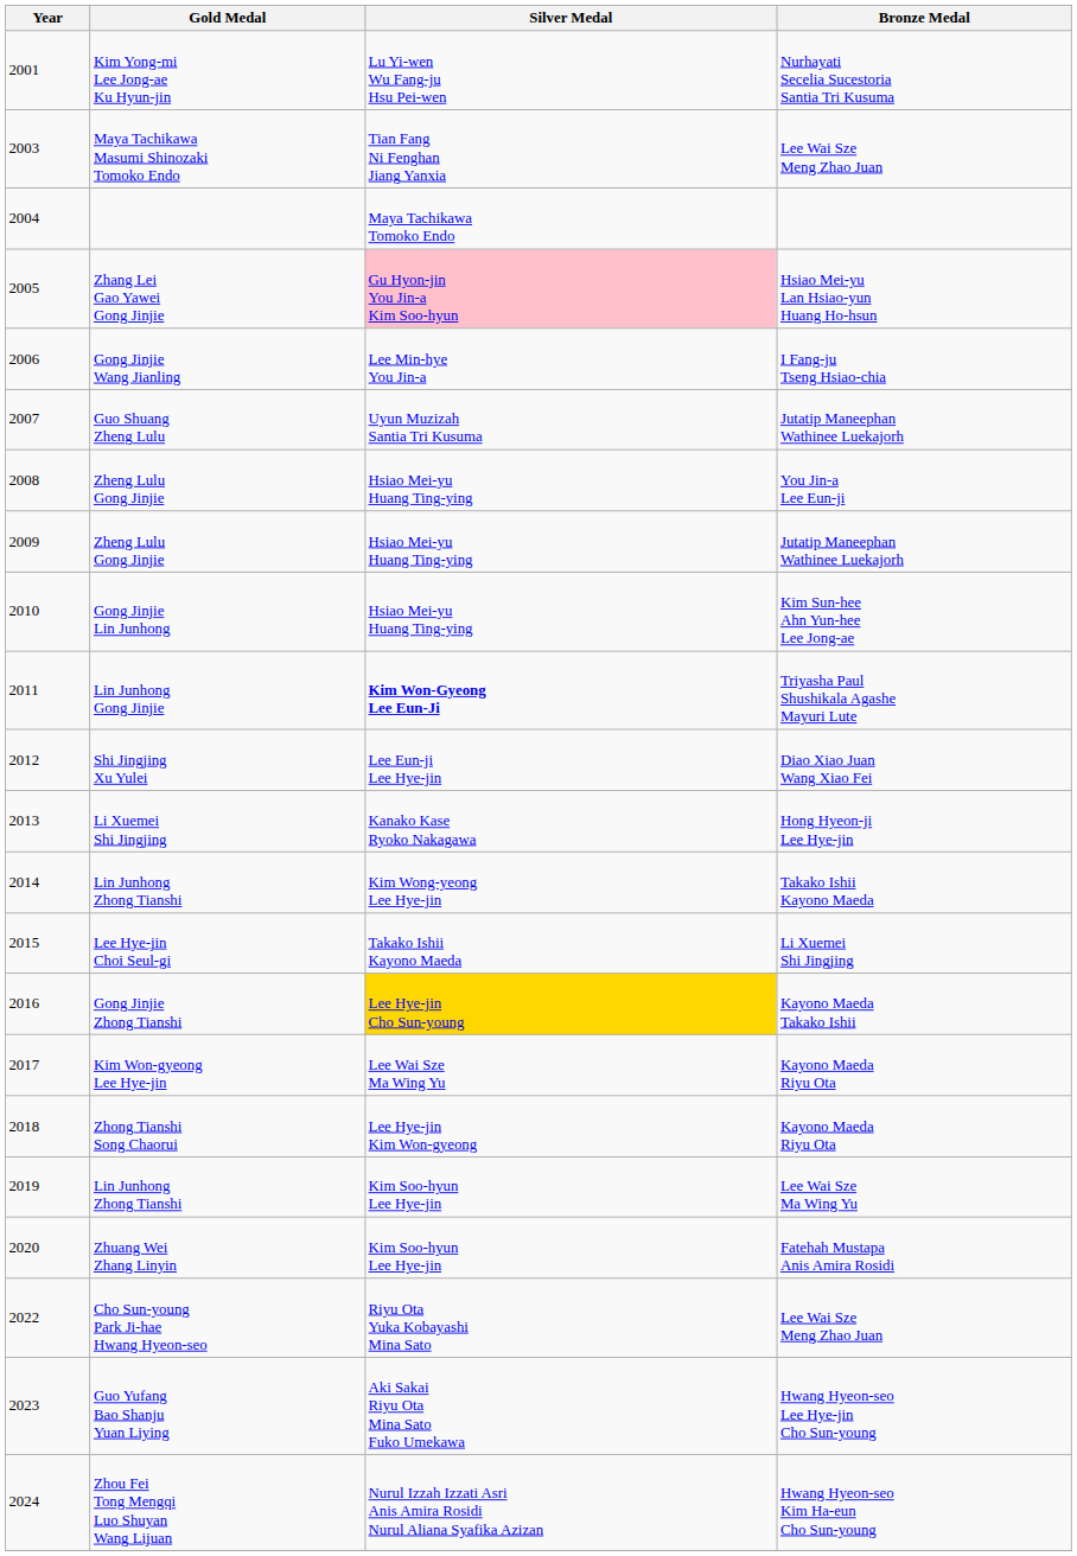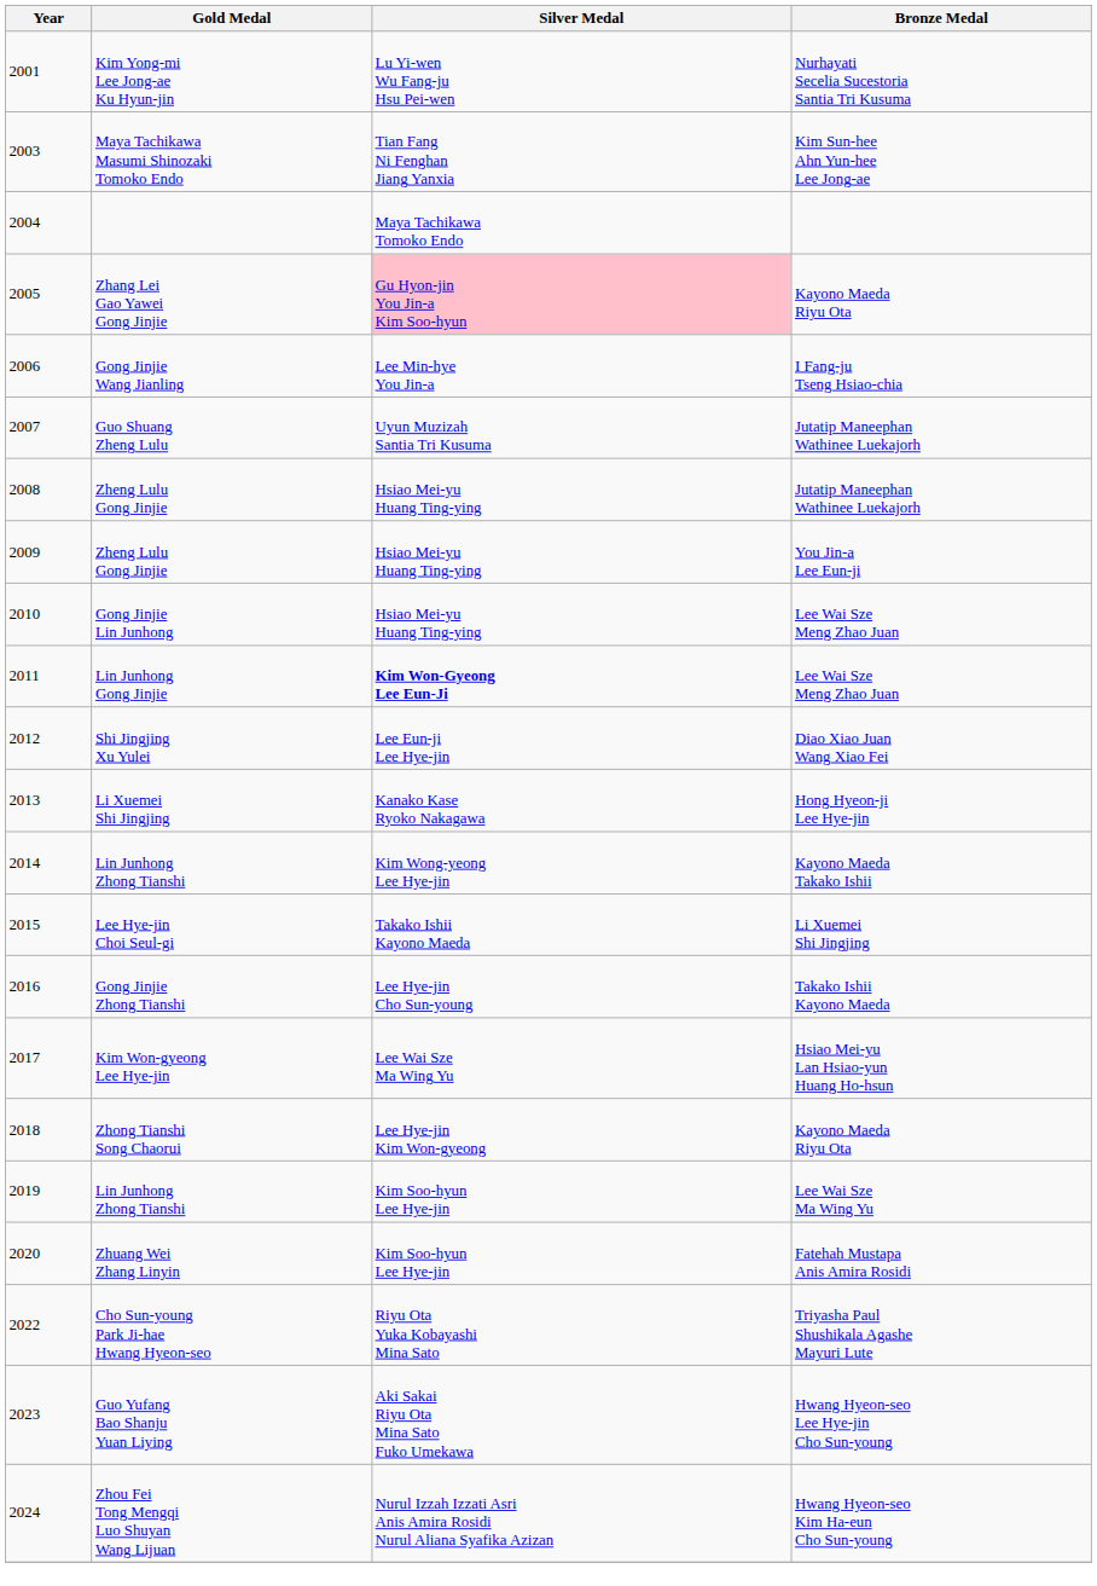 <table class=wikitable style="font-size:90%" width="80%">
 <tr style="background:#ccccff;">
 <th>Year</th>
 <th> <strong>Gold Medal</strong></th>
 <th> <strong>Silver Medal</strong></th>
 <th> <strong>Bronze Medal</strong></th>
 </tr>
 <tr>
 <td>2001</td>
 <td><br><a href='#'>Kim Yong-mi</a><br><a href='#'>Lee Jong-ae</a><br><a href='#'>Ku Hyun-jin</a></td>
 <td><br><a href='#'>Lu Yi-wen</a><br><a href='#'>Wu Fang-ju</a><br><a href='#'>Hsu Pei-wen</a></td>
 <td><br><a href='#'>Nurhayati</a><br><a href='#'>Secelia Sucestoria</a><br><a href='#'>Santia Tri Kusuma</a></td>
 </tr>
 <tr>
 <td>2003</td>
 <td><br><a href='#'>Maya Tachikawa</a><br><a href='#'>Masumi Shinozaki</a><br><a href='#'>Tomoko Endo</a></td>
 <td><br><a href='#'>Tian Fang</a><br><a href='#'>Ni Fenghan</a><br><a href='#'>Jiang Yanxia</a></td>
-<td><br><a href='#'>Lee Wai Sze</a><br><a href='#'>Meng Zhao Juan</a></td>
+<td><br><a href='#'>Kim Sun-hee</a><br><a href='#'>Ahn Yun-hee</a><br><a href='#'>Lee Jong-ae</a></td>
 </tr>
 <tr>
 <td>2004</td>
 <td></td>
 <td><br><a href='#'>Maya Tachikawa</a><br><a href='#'>Tomoko Endo</a></td>
 <td></td>
 </tr>
 <tr>
 <td>2005</td>
 <td><br><a href='#'>Zhang Lei</a><br><a href='#'>Gao Yawei</a><br><a href='#'>Gong Jinjie</a></td>
 <td style="background: pink;"><br><a href='#'>Gu Hyon-jin</a><br><a href='#'>You Jin-a</a><br><a href='#'>Kim Soo-hyun</a></td>
-<td><br><a href='#'>Hsiao Mei-yu</a><br><a href='#'>Lan Hsiao-yun</a><br><a href='#'>Huang Ho-hsun</a></td>
+<td><br><a href='#'>Kayono Maeda</a><br><a href='#'>Riyu Ota</a></td>
 </tr>
 <tr>
 <td>2006</td>
 <td><br><a href='#'>Gong Jinjie</a><br><a href='#'>Wang Jianling</a></td>
 <td><br><a href='#'>Lee Min-hye</a><br><a href='#'>You Jin-a</a></td>
 <td><br><a href='#'>I Fang-ju</a><br><a href='#'>Tseng Hsiao-chia</a></td>
 </tr>
 <tr>
 <td>2007</td>
 <td><br><a href='#'>Guo Shuang</a><br><a href='#'>Zheng Lulu</a></td>
 <td><br><a href='#'>Uyun Muzizah</a><br><a href='#'>Santia Tri Kusuma</a></td>
 <td><br><a href='#'>Jutatip Maneephan</a><br><a href='#'>Wathinee Luekajorh</a></td>
 </tr>
 <tr>
 <td>2008</td>
 <td><br><a href='#'>Zheng Lulu</a><br><a href='#'>Gong Jinjie</a></td>
 <td><br><a href='#'>Hsiao Mei-yu</a><br><a href='#'>Huang Ting-ying</a></td>
-<td><br><a href='#'>You Jin-a</a><br><a href='#'>Lee Eun-ji</a></td>
+<td><br><a href='#'>Jutatip Maneephan</a><br><a href='#'>Wathinee Luekajorh</a></td>
 </tr>
 <tr>
 <td>2009</td>
 <td><br><a href='#'>Zheng Lulu</a><br><a href='#'>Gong Jinjie</a></td>
 <td><br><a href='#'>Hsiao Mei-yu</a><br><a href='#'>Huang Ting-ying</a></td>
-<td><br><a href='#'>Jutatip Maneephan</a><br><a href='#'>Wathinee Luekajorh</a></td>
+<td><br><a href='#'>You Jin-a</a><br><a href='#'>Lee Eun-ji</a></td>
 </tr>
 <tr>
 <td>2010</td>
 <td><br><a href='#'>Gong Jinjie</a><br><a href='#'>Lin Junhong</a></td>
 <td><br><a href='#'>Hsiao Mei-yu</a><br><a href='#'>Huang Ting-ying</a></td>
-<td><br><a href='#'>Kim Sun-hee</a><br><a href='#'>Ahn Yun-hee</a><br><a href='#'>Lee Jong-ae</a></td>
+<td><br><a href='#'>Lee Wai Sze</a><br><a href='#'>Meng Zhao Juan</a></td>
 </tr>
 <tr>
 <td>2011</td>
 <td><br><a href='#'>Lin Junhong</a><br><a href='#'>Gong Jinjie</a></td>
 <td><strong><br><a href='#'>Kim Won-Gyeong</a><br><a href='#'>Lee Eun-Ji</a></strong></td>
-<td><br><a href='#'>Triyasha Paul</a><br><a href='#'>Shushikala Agashe</a><br><a href='#'>Mayuri Lute</a></td>
+<td><br><a href='#'>Lee Wai Sze</a><br><a href='#'>Meng Zhao Juan</a></td>
 </tr>
 <tr>
 <td>2012</td>
 <td><br><a href='#'>Shi Jingjing</a><br><a href='#'>Xu Yulei</a></td>
 <td><br><a href='#'>Lee Eun-ji</a><br><a href='#'>Lee Hye-jin</a></td>
 <td><br><a href='#'>Diao Xiao Juan</a><br><a href='#'>Wang Xiao Fei</a></td>
 </tr>
 <tr>
 <td>2013</td>
 <td><br><a href='#'>Li Xuemei</a><br><a href='#'>Shi Jingjing</a></td>
 <td><br><a href='#'>Kanako Kase</a><br><a href='#'>Ryoko Nakagawa</a></td>
 <td><br><a href='#'>Hong Hyeon-ji</a><br><a href='#'>Lee Hye-jin</a></td>
 </tr>
 <tr>
 <td>2014</td>
 <td><br><a href='#'>Lin Junhong</a><br><a href='#'>Zhong Tianshi</a></td>
 <td><br><a href='#'>Kim Wong-yeong</a><br><a href='#'>Lee Hye-jin</a></td>
-<td><br><a href='#'>Takako Ishii</a><br><a href='#'>Kayono Maeda</a></td>
+<td><br><a href='#'>Kayono Maeda</a><br><a href='#'>Takako Ishii</a></td>
 </tr>
 <tr>
 <td>2015</td>
 <td><br><a href='#'>Lee Hye-jin</a><br><a href='#'>Choi Seul-gi</a></td>
 <td><br><a href='#'>Takako Ishii</a><br><a href='#'>Kayono Maeda</a></td>
 <td><br><a href='#'>Li Xuemei</a><br><a href='#'>Shi Jingjing</a></td>
 </tr>
 <tr>
 <td>2016</td>
 <td><br><a href='#'>Gong Jinjie</a><br><a href='#'>Zhong Tianshi</a></td>
-<td style="background: gold;"><br><a href='#'>Lee Hye-jin</a><br><a href='#'>Cho Sun-young</a></td>
-<td><br><a href='#'>Kayono Maeda</a><br><a href='#'>Takako Ishii</a></td>
+<td><br><a href='#'>Lee Hye-jin</a><br><a href='#'>Cho Sun-young</a></td>
+<td><br><a href='#'>Takako Ishii</a><br><a href='#'>Kayono Maeda</a></td>
 </tr>
 <tr>
 <td>2017</td>
 <td><br><a href='#'>Kim Won-gyeong</a><br><a href='#'>Lee Hye-jin</a></td>
 <td><br><a href='#'>Lee Wai Sze</a><br><a href='#'>Ma Wing Yu</a></td>
-<td><br><a href='#'>Kayono Maeda</a><br><a href='#'>Riyu Ota</a></td>
+<td><br><a href='#'>Hsiao Mei-yu</a><br><a href='#'>Lan Hsiao-yun</a><br><a href='#'>Huang Ho-hsun</a></td>
 </tr>
 <tr>
 <td>2018</td>
 <td><br><a href='#'>Zhong Tianshi</a><br><a href='#'>Song Chaorui</a></td>
 <td><br><a href='#'>Lee Hye-jin</a><br><a href='#'>Kim Won-gyeong</a></td>
 <td><br><a href='#'>Kayono Maeda</a><br><a href='#'>Riyu Ota</a></td>
 </tr>
 <tr>
 <td>2019</td>
 <td><br><a href='#'>Lin Junhong</a><br><a href='#'>Zhong Tianshi</a></td>
 <td><br><a href='#'>Kim Soo-hyun</a><br><a href='#'>Lee Hye-jin</a></td>
 <td><br><a href='#'>Lee Wai Sze</a><br><a href='#'>Ma Wing Yu</a></td>
 </tr>
 <tr>
 <td>2020</td>
 <td><br><a href='#'>Zhuang Wei</a><br><a href='#'>Zhang Linyin</a></td>
 <td><br><a href='#'>Kim Soo-hyun</a><br><a href='#'>Lee Hye-jin</a></td>
 <td><br><a href='#'>Fatehah Mustapa</a><br><a href='#'>Anis Amira Rosidi</a></td>
 </tr>
 <tr>
 <td>2022</td>
 <td><br><a href='#'>Cho Sun-young</a><br><a href='#'>Park Ji-hae</a><br><a href='#'>Hwang Hyeon-seo</a></td>
 <td><br><a href='#'>Riyu Ota</a><br><a href='#'>Yuka Kobayashi</a><br><a href='#'>Mina Sato</a></td>
-<td><br><a href='#'>Lee Wai Sze</a><br><a href='#'>Meng Zhao Juan</a></td>
+<td><br><a href='#'>Triyasha Paul</a><br><a href='#'>Shushikala Agashe</a><br><a href='#'>Mayuri Lute</a></td>
 </tr>
 <tr>
 <td>2023</td>
 <td><br><a href='#'>Guo Yufang</a><br><a href='#'>Bao Shanju</a><br><a href='#'>Yuan Liying</a></td>
 <td><br><a href='#'>Aki Sakai</a><br><a href='#'>Riyu Ota</a><br><a href='#'>Mina Sato</a><br><a href='#'>Fuko Umekawa</a></td>
 <td><br><a href='#'>Hwang Hyeon-seo</a><br><a href='#'>Lee Hye-jin</a><br><a href='#'>Cho Sun-young</a></td>
 </tr>
 <tr>
 <td>2024</td>
 <td><br><a href='#'>Zhou Fei</a><br><a href='#'>Tong Mengqi</a><br><a href='#'>Luo Shuyan</a><br><a href='#'>Wang Lijuan</a></td>
 <td><br><a href='#'>Nurul Izzah Izzati Asri</a><br><a href='#'>Anis Amira Rosidi</a><br><a href='#'>Nurul Aliana Syafika Azizan</a></td>
 <td><br><a href='#'>Hwang Hyeon-seo</a><br><a href='#'>Kim Ha-eun</a><br><a href='#'>Cho Sun-young</a></td>
 </tr>
 <tr>
 </tr>
 </table>
